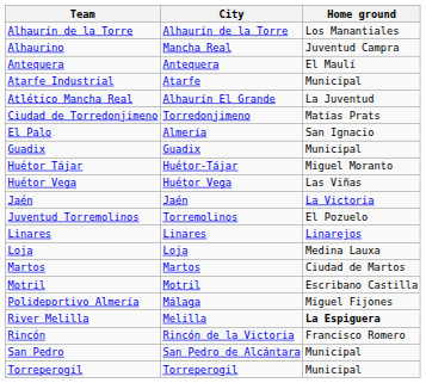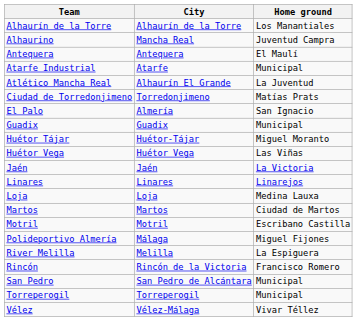 <table class="wikitable sortable">
 <tr>
 <th>Team</th>
 <th>City</th>
 <th>Home ground</th>
 </tr>
 <tr>
 <td><a href='#'>Alhaurín de la Torre</a></td>
 <td><a href='#'>Alhaurín de la Torre</a></td>
 <td>Los Manantiales</td>
 </tr>
 <tr>
 <td><a href='#'>Alhaurino</a></td>
 <td><a href='#'>Mancha Real</a></td>
 <td>Juventud Campra</td>
 </tr>
 <tr>
 <td><a href='#'>Antequera</a></td>
 <td><a href='#'>Antequera</a></td>
 <td>El Maulí</td>
 </tr>
 <tr>
 <td><a href='#'>Atarfe Industrial</a></td>
 <td><a href='#'>Atarfe</a></td>
 <td>Municipal</td>
 </tr>
 <tr>
 <td><a href='#'>Atlético Mancha Real</a></td>
 <td><a href='#'>Alhaurín El Grande</a></td>
 <td>La Juventud</td>
 </tr>
 <tr>
 <td><a href='#'>Ciudad de Torredonjimeno</a></td>
 <td><a href='#'>Torredonjimeno</a></td>
 <td>Matías Prats</td>
 </tr>
 <tr>
 <td><a href='#'>El Palo</a></td>
 <td><a href='#'>Almería</a></td>
 <td>San Ignacio</td>
 </tr>
 <tr>
 <td><a href='#'>Guadix</a></td>
 <td><a href='#'>Guadix</a></td>
 <td>Municipal</td>
 </tr>
 <tr>
 <td><a href='#'>Huétor Tájar</a></td>
 <td><a href='#'>Huétor-Tájar</a></td>
 <td>Miguel Moranto</td>
 </tr>
 <tr>
 <td><a href='#'>Huétor Vega</a></td>
 <td><a href='#'>Huétor Vega</a></td>
 <td>Las Viñas</td>
 </tr>
 <tr>
 <td><a href='#'>Jaén</a></td>
 <td><a href='#'>Jaén</a></td>
 <td><a href='#'>La Victoria</a></td>
 </tr>
 <tr>
-<td><a href='#'>Juventud Torremolinos</a></td>
-<td><a href='#'>Torremolinos</a></td>
-<td>El Pozuelo</td>
-</tr>
-<tr>
 <td><a href='#'>Linares</a></td>
 <td><a href='#'>Linares</a></td>
 <td><a href='#'>Linarejos</a></td>
 </tr>
 <tr>
 <td><a href='#'>Loja</a></td>
 <td><a href='#'>Loja</a></td>
 <td>Medina Lauxa</td>
 </tr>
 <tr>
 <td><a href='#'>Martos</a></td>
 <td><a href='#'>Martos</a></td>
 <td>Ciudad de Martos</td>
 </tr>
 <tr>
 <td><a href='#'>Motril</a></td>
 <td><a href='#'>Motril</a></td>
 <td>Escribano Castilla</td>
 </tr>
 <tr>
 <td><a href='#'>Polideportivo Almería</a></td>
 <td><a href='#'>Málaga</a></td>
 <td>Miguel Fijones</td>
 </tr>
 <tr>
 <td><a href='#'>River Melilla</a></td>
 <td><a href='#'>Melilla</a></td>
-<td><strong>La Espiguera</strong></td>
+<td>La Espiguera</td>
 </tr>
 <tr>
 <td><a href='#'>Rincón</a></td>
 <td><a href='#'>Rincón de la Victoria</a></td>
 <td>Francisco Romero</td>
 </tr>
 <tr>
 <td><a href='#'>San Pedro</a></td>
 <td><a href='#'>San Pedro de Alcántara</a></td>
 <td>Municipal</td>
 </tr>
 <tr>
 <td><a href='#'>Torreperogil</a></td>
 <td><a href='#'>Torreperogil</a></td>
 <td>Municipal</td>
 </tr>
+<tr>
+<td><a href='#'>Vélez</a></td>
+<td><a href='#'>Vélez-Málaga</a></td>
+<td>Vivar Téllez</td>
+</tr>
 </table>
